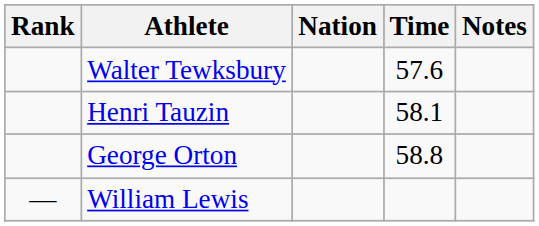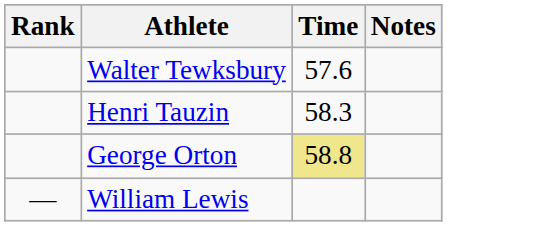 <table class="wikitable sortable" style="text-align:center">
 <tr>
 <th>Rank</th>
 <th>Athlete</th>
-<th>Nation</th>
 <th>Time</th>
 <th>Notes</th>
 </tr>
 <tr>
 <td></td>
 <td align=left><a href='#'>Walter Tewksbury</a></td>
-<td align=left></td>
 <td>57.6</td>
 <td></td>
 </tr>
 <tr>
 <td></td>
 <td align=left><a href='#'>Henri Tauzin</a></td>
-<td align=left></td>
-<td>58.1</td>
+<td>58.3</td>
 <td></td>
 </tr>
 <tr>
 <td></td>
 <td align=left><a href='#'>George Orton</a></td>
-<td align=left></td>
-<td>58.8</td>
+<td style="background: khaki;">58.8</td>
 <td></td>
 </tr>
 <tr>
 <td data-sort-value=4>—</td>
 <td align=left><a href='#'>William Lewis</a></td>
-<td align=left></td>
 <td data-sort-value=99.9></td>
 <td></td>
 </tr>
 </table>
